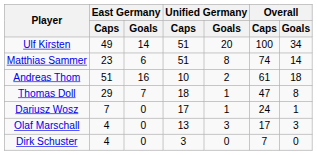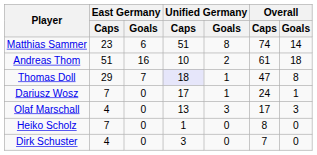 <table class="wikitable" style="text-align:center;">
 <tr>
 <th rowspan=2>Player</th>
 <th colspan=2>East Germany</th>
 <th colspan=2>Unified Germany</th>
 <th colspan=2>Overall</th>
 </tr>
 <tr>
 <th>Caps</th>
 <th>Goals</th>
 <th>Caps</th>
 <th>Goals</th>
 <th>Caps</th>
 <th>Goals</th>
-</tr>
-<tr>
-<td><a href='#'>Ulf Kirsten</a></td>
-<td>49</td>
-<td>14</td>
-<td>51</td>
-<td>20</td>
-<td>100</td>
-<td>34</td>
 </tr>
 <tr>
 <td><a href='#'>Matthias Sammer</a></td>
 <td>23</td>
 <td>6</td>
 <td>51</td>
 <td>8</td>
 <td>74</td>
 <td>14</td>
 </tr>
 <tr>
 <td><a href='#'>Andreas Thom</a></td>
 <td>51</td>
 <td>16</td>
 <td>10</td>
 <td>2</td>
 <td>61</td>
 <td>18</td>
 </tr>
 <tr>
 <td><a href='#'>Thomas Doll</a></td>
 <td>29</td>
 <td>7</td>
-<td>18</td>
+<td style="background: lavender;">18</td>
 <td>1</td>
 <td>47</td>
 <td>8</td>
 </tr>
 <tr>
 <td><a href='#'>Dariusz Wosz</a></td>
 <td>7</td>
 <td>0</td>
 <td>17</td>
 <td>1</td>
 <td>24</td>
 <td>1</td>
 </tr>
 <tr>
 <td><a href='#'>Olaf Marschall</a></td>
 <td>4</td>
 <td>0</td>
 <td>13</td>
 <td>3</td>
 <td>17</td>
 <td>3</td>
 </tr>
 <tr>
+<td><a href='#'>Heiko Scholz</a></td>
+<td>7</td>
+<td>0</td>
+<td>1</td>
+<td>0</td>
+<td>8</td>
+<td>0</td>
+</tr>
+<tr>
 <td><a href='#'>Dirk Schuster</a></td>
 <td>4</td>
 <td>0</td>
 <td>3</td>
 <td>0</td>
 <td>7</td>
 <td>0</td>
 </tr>
 </table>
